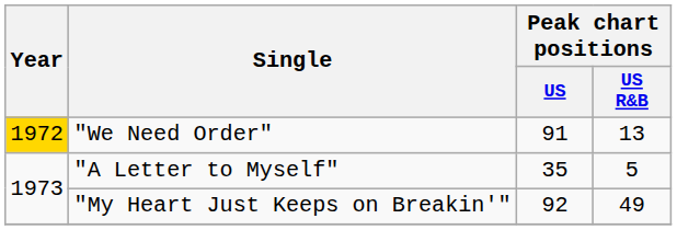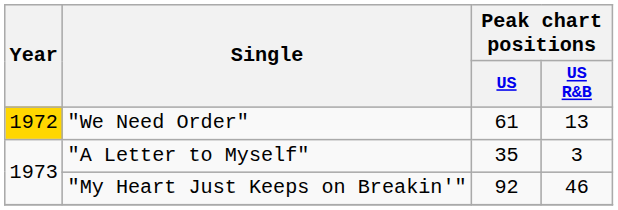 <table class="wikitable" style="text-align:center;">
 <tr>
 <th rowspan="2">Year</th>
 <th rowspan="2">Single</th>
 <th colspan="2">Peak chart positions</th>
 </tr>
 <tr style="font-size:smaller;">
 <th width="40"><a href='#'>US</a><br></th>
 <th width="40"><a href='#'>US<br>R&B</a><br></th>
 </tr>
 <tr>
 <td rowspan="1" style="background: gold;">1972</td>
 <td align="left">"We Need Order"</td>
-<td>91</td>
+<td>61</td>
 <td>13</td>
 </tr>
 <tr>
 <td rowspan="2">1973</td>
 <td align="left">"A Letter to Myself"</td>
 <td>35</td>
-<td>5</td>
+<td>3</td>
 </tr>
 <tr>
 <td align="left">"My Heart Just Keeps on Breakin'"</td>
 <td>92</td>
-<td>49</td>
+<td>46</td>
 </tr>
 <tr>
 </tr>
 </table>
